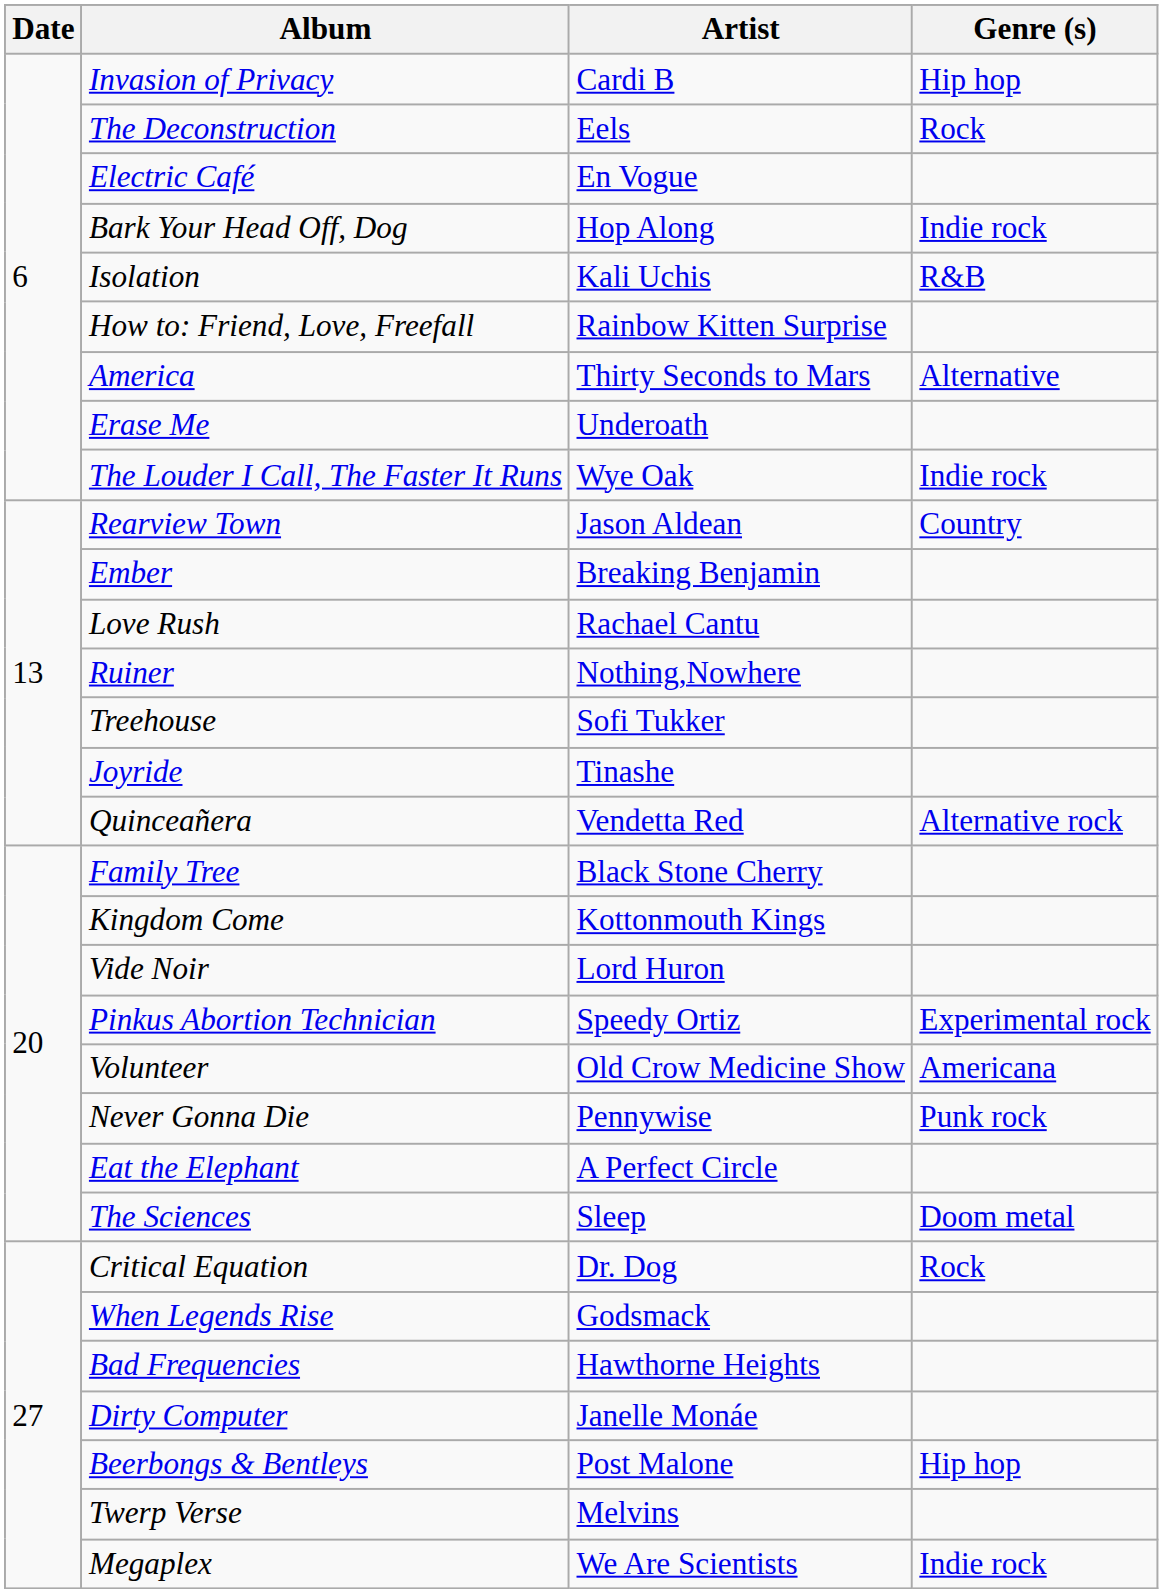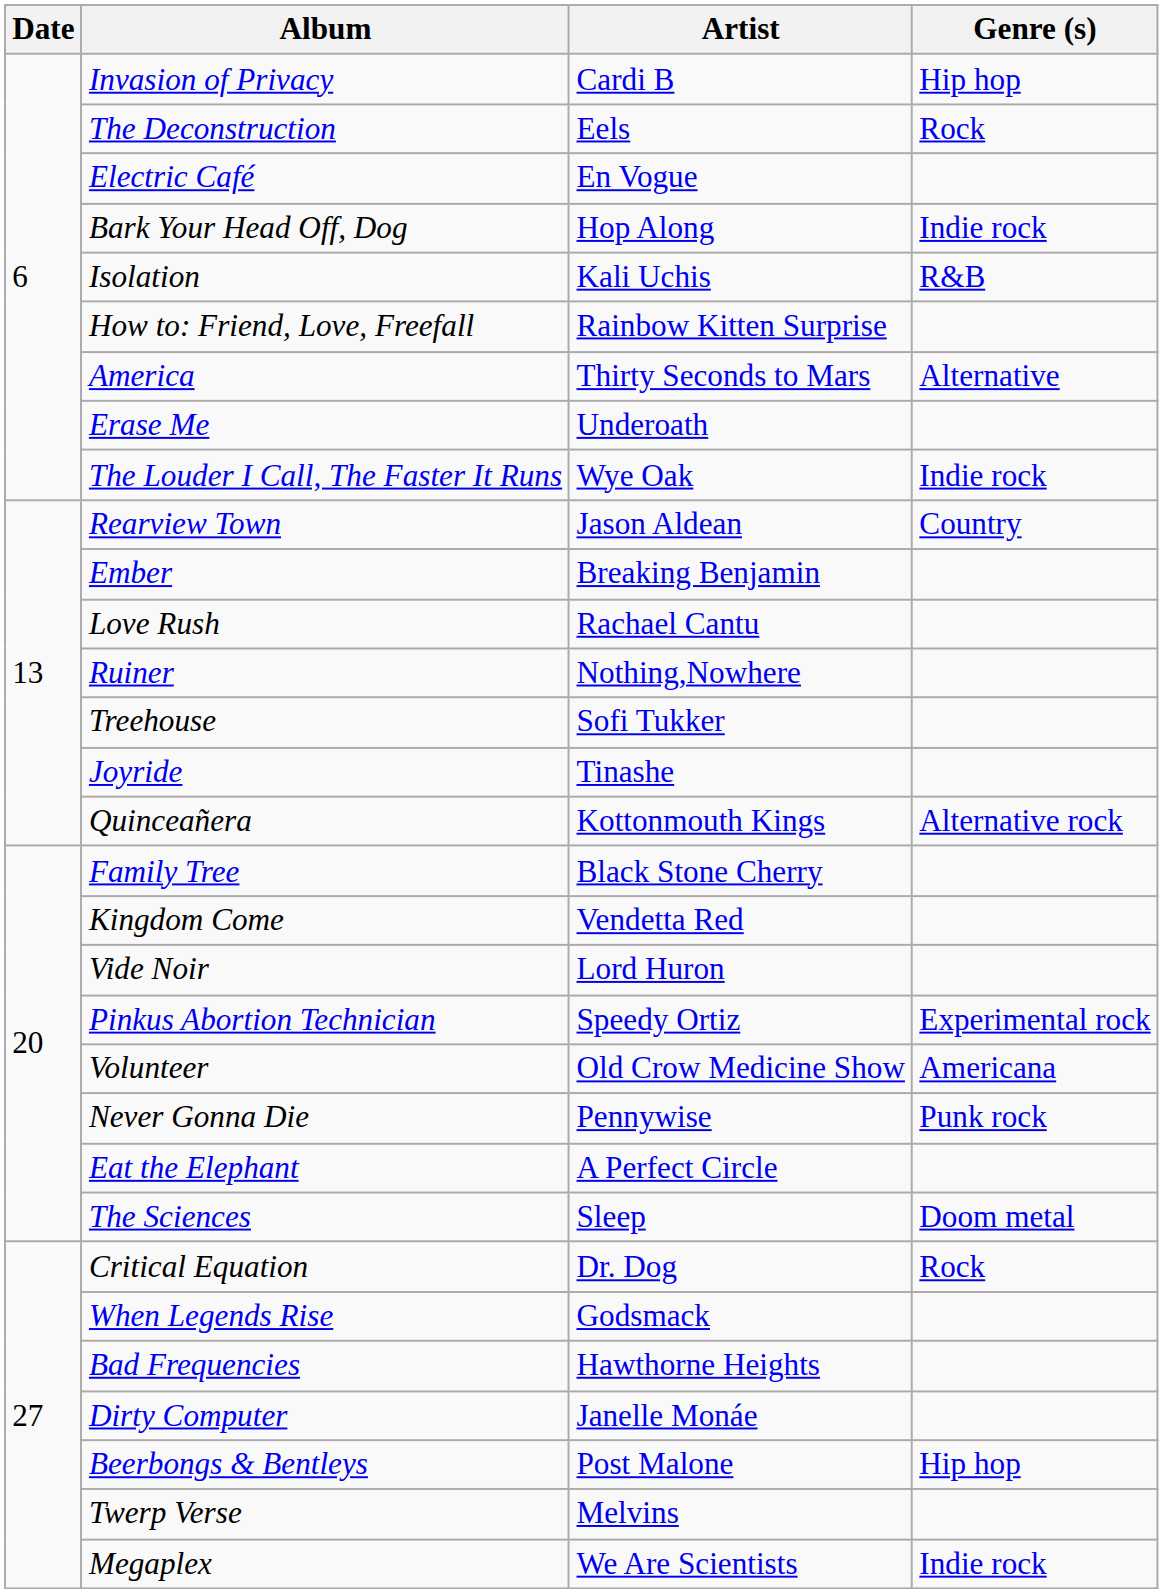 <table class="wikitable">
 <tr>
 <th>Date</th>
 <th>Album</th>
 <th>Artist</th>
 <th>Genre (s)</th>
 </tr>
 <tr>
 <td rowspan="9">6</td>
 <td><em><a href='#'>Invasion of Privacy</a></em></td>
 <td><a href='#'>Cardi B</a></td>
 <td><a href='#'>Hip hop</a></td>
 </tr>
 <tr>
 <td><em><a href='#'>The Deconstruction</a></em></td>
 <td><a href='#'>Eels</a></td>
 <td><a href='#'>Rock</a></td>
 </tr>
 <tr>
 <td><em><a href='#'>Electric Café</a></em></td>
 <td><a href='#'>En Vogue</a></td>
 <td></td>
 </tr>
 <tr>
 <td><em>Bark Your Head Off, Dog</em></td>
 <td><a href='#'>Hop Along</a></td>
 <td><a href='#'>Indie rock</a></td>
 </tr>
 <tr>
 <td><em>Isolation</em></td>
 <td><a href='#'>Kali Uchis</a></td>
 <td><a href='#'>R&B</a></td>
 </tr>
 <tr>
 <td><em>How to: Friend, Love, Freefall</em></td>
 <td><a href='#'>Rainbow Kitten Surprise</a></td>
 <td></td>
 </tr>
 <tr>
 <td><em><a href='#'>America</a></em></td>
 <td><a href='#'>Thirty Seconds to Mars</a></td>
 <td><a href='#'>Alternative</a></td>
 </tr>
 <tr>
 <td><em><a href='#'>Erase Me</a></em></td>
 <td><a href='#'>Underoath</a></td>
 <td></td>
 </tr>
 <tr>
 <td><em><a href='#'>The Louder I Call, The Faster It Runs</a></em></td>
 <td><a href='#'>Wye Oak</a></td>
 <td><a href='#'>Indie rock</a></td>
 </tr>
 <tr>
 <td rowspan="7">13</td>
 <td><em><a href='#'>Rearview Town</a></em></td>
 <td><a href='#'>Jason Aldean</a></td>
 <td><a href='#'>Country</a></td>
 </tr>
 <tr>
 <td><em><a href='#'>Ember</a></em></td>
 <td><a href='#'>Breaking Benjamin</a></td>
 <td></td>
 </tr>
 <tr>
 <td><em>Love Rush</em></td>
 <td><a href='#'>Rachael Cantu</a></td>
 <td></td>
 </tr>
 <tr>
 <td><em><a href='#'>Ruiner</a></em></td>
 <td><a href='#'>Nothing,Nowhere</a></td>
 <td></td>
 </tr>
 <tr>
 <td><em>Treehouse</em></td>
 <td><a href='#'>Sofi Tukker</a></td>
 <td></td>
 </tr>
 <tr>
 <td><em><a href='#'>Joyride</a></em></td>
 <td><a href='#'>Tinashe</a></td>
 <td></td>
 </tr>
 <tr>
 <td><em>Quinceañera</em></td>
-<td><a href='#'>Vendetta Red</a></td>
+<td><a href='#'>Kottonmouth Kings</a></td>
 <td><a href='#'>Alternative rock</a></td>
 </tr>
 <tr>
 <td rowspan="8">20</td>
 <td><em><a href='#'>Family Tree</a></em></td>
 <td><a href='#'>Black Stone Cherry</a></td>
 <td></td>
 </tr>
 <tr>
 <td><em>Kingdom Come</em></td>
-<td><a href='#'>Kottonmouth Kings</a></td>
+<td><a href='#'>Vendetta Red</a></td>
 <td></td>
 </tr>
 <tr>
 <td><em>Vide Noir</em></td>
 <td><a href='#'>Lord Huron</a></td>
 <td></td>
 </tr>
 <tr>
 <td><em><a href='#'>Pinkus Abortion Technician</a></em></td>
 <td><a href='#'>Speedy Ortiz</a></td>
 <td><a href='#'>Experimental rock</a></td>
 </tr>
 <tr>
 <td><em>Volunteer</em></td>
 <td><a href='#'>Old Crow Medicine Show</a></td>
 <td><a href='#'>Americana</a></td>
 </tr>
 <tr>
 <td><em>Never Gonna Die</em></td>
 <td><a href='#'>Pennywise</a></td>
 <td><a href='#'>Punk rock</a></td>
 </tr>
 <tr>
 <td><em><a href='#'>Eat the Elephant</a></em></td>
 <td><a href='#'>A Perfect Circle</a></td>
 <td></td>
 </tr>
 <tr>
 <td><em><a href='#'>The Sciences</a></em></td>
 <td><a href='#'>Sleep</a></td>
 <td><a href='#'>Doom metal</a></td>
 </tr>
 <tr>
 <td rowspan="7">27</td>
 <td><em>Critical Equation</em></td>
 <td><a href='#'>Dr. Dog</a></td>
 <td><a href='#'>Rock</a></td>
 </tr>
 <tr>
 <td><em><a href='#'>When Legends Rise</a></em></td>
 <td><a href='#'>Godsmack</a></td>
 <td></td>
 </tr>
 <tr>
 <td><em><a href='#'>Bad Frequencies</a></em></td>
 <td><a href='#'>Hawthorne Heights</a></td>
 <td></td>
 </tr>
 <tr>
 <td><em><a href='#'>Dirty Computer</a></em></td>
 <td><a href='#'>Janelle Monáe</a></td>
 <td></td>
 </tr>
 <tr>
 <td><em><a href='#'>Beerbongs & Bentleys</a></em></td>
 <td><a href='#'>Post Malone</a></td>
 <td><a href='#'>Hip hop</a></td>
 </tr>
 <tr>
 <td><em>Twerp Verse</em></td>
 <td><a href='#'>Melvins</a></td>
 <td></td>
 </tr>
 <tr>
 <td><em>Megaplex</em></td>
 <td><a href='#'>We Are Scientists</a></td>
 <td><a href='#'>Indie rock</a></td>
 </tr>
 </table>
